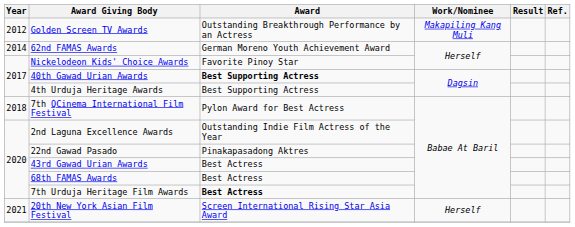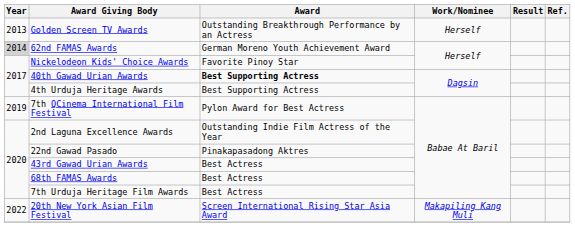 <table class="wikitable">
 <tr>
 <th>Year</th>
 <th>Award Giving Body</th>
 <th>Award</th>
 <th>Work/Nominee</th>
 <th>Result</th>
 <th>Ref.</th>
 </tr>
 <tr>
-<td>2012</td>
+<td>2013</td>
 <td><a href='#'>Golden Screen TV Awards</a></td>
 <td>Outstanding Breakthrough Performance by an Actress</td>
-<td align="center"><em><a href='#'>Makapiling Kang Muli</a></em></td>
+<td align="center"><em>Herself</em></td>
 <td></td>
 <td></td>
 </tr>
 <tr>
-<td>2014</td>
+<td style="background: lightgrey;">2014</td>
 <td><a href='#'>62nd FAMAS Awards</a></td>
 <td>German Moreno Youth Achievement Award</td>
 <td rowspan="2" align="center"><em>Herself</em></td>
 <td></td>
 <td></td>
 </tr>
 <tr>
 <td rowspan="3">2017</td>
 <td><a href='#'> Nickelodeon Kids' Choice Awards</a></td>
 <td>Favorite Pinoy Star</td>
 <td></td>
 <td></td>
 </tr>
 <tr>
 <td><a href='#'>40th Gawad Urian Awards</a></td>
 <td><strong>Best Supporting Actress</strong></td>
 <td rowspan="2" align="center"><em><a href='#'>Dagsin</a></em></td>
 <td></td>
 <td></td>
 </tr>
 <tr>
 <td>4th Urduja Heritage Awards</td>
 <td>Best Supporting Actress</td>
 <td></td>
 <td></td>
 </tr>
 <tr>
-<td>2018</td>
+<td>2019</td>
 <td>7th <a href='#'>QCinema International Film Festival</a></td>
 <td>Pylon Award for Best Actress</td>
 <td rowspan="6" align="center"><em>Babae At Baril</em></td>
 <td></td>
 <td></td>
 </tr>
 <tr>
 <td rowspan="5">2020</td>
 <td>2nd Laguna Excellence Awards</td>
 <td>Outstanding Indie Film Actress of the Year</td>
 <td></td>
 <td></td>
 </tr>
 <tr>
 <td>22nd Gawad Pasado</td>
 <td>Pinakapasadong Aktres</td>
 <td></td>
 <td></td>
 </tr>
 <tr>
 <td><a href='#'>43rd Gawad Urian Awards</a></td>
 <td>Best Actress</td>
 <td></td>
 <td></td>
 </tr>
 <tr>
 <td><a href='#'>68th FAMAS Awards</a></td>
 <td>Best Actress</td>
 <td></td>
 <td></td>
 </tr>
 <tr>
 <td>7th Urduja Heritage Film Awards</td>
-<td><strong>Best Actress</strong></td>
+<td>Best Actress</td>
 <td></td>
 <td></td>
 </tr>
 <tr>
-<td>2021</td>
+<td>2022</td>
 <td><a href='#'>20th New York Asian Film Festival</a></td>
 <td><a href='#'>Screen International Rising Star Asia Award</a></td>
-<td align="center"><em>Herself</em></td>
+<td align="center"><em><a href='#'>Makapiling Kang Muli</a></em></td>
 <td></td>
 <td></td>
 </tr>
 <tr>
 </tr>
 </table>
